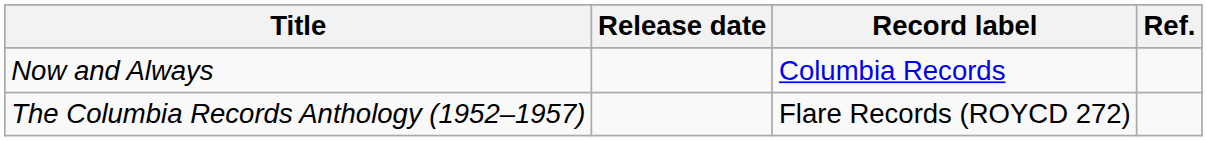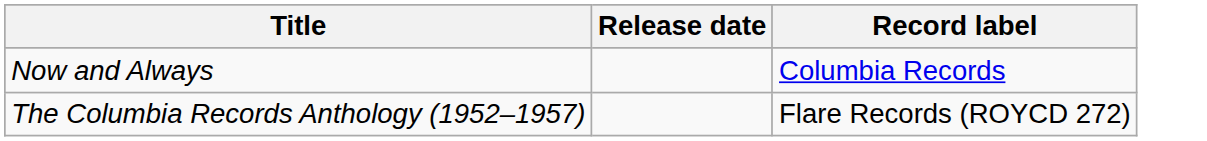 <table class="wikitable">
 <tr>
 <th>Title</th>
 <th>Release date</th>
 <th>Record label</th>
-<th>Ref.</th>
 </tr>
 <tr>
 <td><em>Now and Always</em></td>
 <td></td>
 <td><a href='#'>Columbia Records</a></td>
-<td></td>
 </tr>
 <tr>
 <td><em>The Columbia Records Anthology (1952–1957)</em></td>
 <td></td>
 <td>Flare Records (ROYCD 272)</td>
-<td></td>
 </tr>
 </table>
